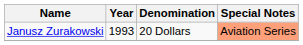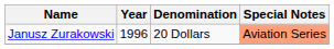 <table class="wikitable">
 <tr>
 <th>Name</th>
 <th>Year</th>
 <th>Denomination</th>
 <th>Special Notes</th>
 </tr>
 <tr>
 <td><a href='#'>Janusz Zurakowski</a></td>
-<td>1993</td>
+<td>1996</td>
 <td>20 Dollars</td>
 <td style="background: lightsalmon;">Aviation Series</td>
 </tr>
 <tr>
 </tr>
 </table>
